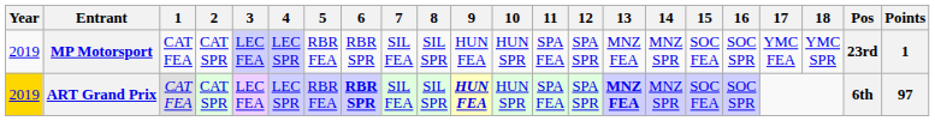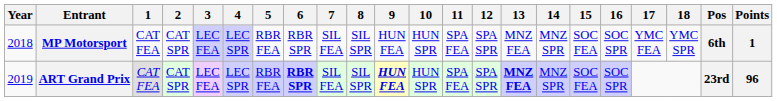 <table class="wikitable" style="text-align:center; font-size:85%">
 <tr>
 <th>Year</th>
 <th>Entrant</th>
 <th>1</th>
 <th>2</th>
 <th>3</th>
 <th>4</th>
 <th>5</th>
 <th>6</th>
 <th>7</th>
 <th>8</th>
 <th>9</th>
 <th>10</th>
 <th>11</th>
 <th>12</th>
 <th>13</th>
 <th>14</th>
 <th>15</th>
 <th>16</th>
 <th>17</th>
 <th>18</th>
 <th>Pos</th>
 <th>Points</th>
 </tr>
 <tr>
-<td><a href='#'>2019</a></td>
+<td><a href='#'>2018</a></td>
 <th nowrap><a href='#'>MP Motorsport</a></th>
 <td style="background:#;"><a href='#'>CAT<br>FEA</a></td>
 <td style="background:#;"><a href='#'>CAT<br>SPR</a></td>
 <td style="background:#CFCFFF;"><a href='#'>LEC<br>FEA</a><br></td>
 <td style="background:#CFCFFF;"><a href='#'>LEC<br>SPR</a><br></td>
 <td style="background:#;"><a href='#'>RBR<br>FEA</a></td>
 <td style="background:#;"><a href='#'>RBR<br>SPR</a></td>
 <td style="background:#;"><a href='#'>SIL<br>FEA</a></td>
 <td style="background:#;"><a href='#'>SIL<br>SPR</a></td>
 <td style="background:#;"><a href='#'>HUN<br>FEA</a></td>
 <td style="background:#;"><a href='#'>HUN<br>SPR</a></td>
 <td style="background:#;"><a href='#'>SPA<br>FEA</a></td>
 <td style="background:#;"><a href='#'>SPA<br>SPR</a></td>
 <td style="background:#;"><a href='#'>MNZ<br>FEA</a></td>
 <td style="background:#;"><a href='#'>MNZ<br>SPR</a></td>
 <td style="background:#;"><a href='#'>SOC<br>FEA</a></td>
 <td style="background:#;"><a href='#'>SOC<br>SPR</a></td>
 <td style="background:#;"><a href='#'>YMC<br>FEA</a></td>
 <td style="background:#;"><a href='#'>YMC<br>SPR</a></td>
-<th>23rd</th>
+<th>6th</th>
 <th>1</th>
 </tr>
 <tr>
-<td style="background: gold;"><a href='#'>2019</a></td>
+<td><a href='#'>2019</a></td>
 <th nowrap><a href='#'>ART Grand Prix</a></th>
 <td style="background:#DFDFDF;"><em><a href='#'>CAT<br>FEA</a></em><br></td>
 <td style="background:#DFFFDF;"><a href='#'>CAT<br>SPR</a><br></td>
 <td style="background:#EFCFFF;"><a href='#'>LEC<br>FEA</a><br></td>
 <td style="background:#CFCFFF;"><a href='#'>LEC<br>SPR</a><br></td>
 <td style="background:#CFCFFF;"><a href='#'>RBR<br>FEA</a><br></td>
 <td style="background:#CFCFFF;"><strong><a href='#'>RBR<br>SPR</a><br></strong></td>
 <td style="background:#DFFFDF;"><a href='#'>SIL<br>FEA</a><br></td>
 <td style="background:#DFFFDF;"><a href='#'>SIL<br>SPR</a><br></td>
 <td style="background:#FFFFBF;"><strong><em><a href='#'>HUN<br>FEA</a></em></strong><br></td>
 <td style="background:#DFFFDF;"><a href='#'>HUN<br>SPR</a><br></td>
 <td style="background:#DFFFDF;"><a href='#'>SPA<br>FEA</a><br></td>
 <td style="background:#DFFFDF;"><a href='#'>SPA<br>SPR</a><br></td>
 <td style="background:#CFCFFF;"><strong><a href='#'>MNZ<br>FEA</a></strong><br></td>
 <td style="background:#CFCFFF;"><a href='#'>MNZ<br>SPR</a><br></td>
 <td style="background:#CFCFFF;"><a href='#'>SOC<br>FEA</a><br></td>
 <td style="background:#CFCFFF;"><a href='#'>SOC<br>SPR</a><br></td>
 <td colspan=2></td>
-<th>6th</th>
-<th>97</th>
+<th>23rd</th>
+<th>96</th>
 </tr>
 </table>
